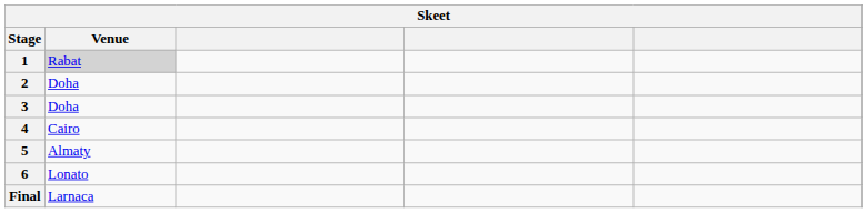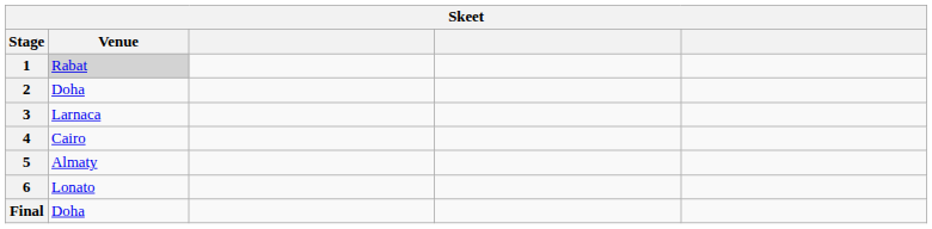 <table class="wikitable">
 <tr>
 <th colspan="5">Skeet</th>
 </tr>
 <tr>
 <th>Stage</th>
 <th width=140>Venue</th>
 <th width=250></th>
 <th width=250></th>
 <th width=250></th>
 </tr>
 <tr>
 <th>1</th>
 <td style="background: lightgrey;"> <a href='#'>Rabat</a></td>
 <td></td>
 <td></td>
 <td></td>
 </tr>
 <tr>
 <th>2</th>
 <td> <a href='#'>Doha</a></td>
 <td></td>
 <td></td>
 <td></td>
 </tr>
 <tr>
 <th>3</th>
-<td> <a href='#'>Doha</a></td>
+<td> <a href='#'>Larnaca</a></td>
 <td></td>
 <td></td>
 <td></td>
 </tr>
 <tr>
 <th>4</th>
 <td> <a href='#'>Cairo</a></td>
 <td></td>
 <td></td>
 <td></td>
 </tr>
 <tr>
 <th>5</th>
 <td> <a href='#'>Almaty</a></td>
 <td></td>
 <td></td>
 <td></td>
 </tr>
 <tr>
 <th>6</th>
 <td> <a href='#'>Lonato</a></td>
 <td></td>
 <td></td>
 <td></td>
 </tr>
 <tr>
 <th>Final</th>
-<td> <a href='#'>Larnaca</a></td>
+<td> <a href='#'>Doha</a></td>
 <td></td>
 <td></td>
 <td></td>
 </tr>
 </table>
